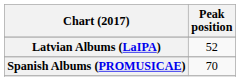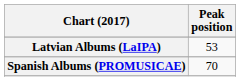 <table class="wikitable sortable plainrowheaders" style="text-align:center">
 <tr>
 <th scope="col">Chart (2017)</th>
 <th scope="col">Peak<br>position</th>
 </tr>
 <tr>
 </tr>
 <tr>
 </tr>
 <tr>
 </tr>
 <tr>
 </tr>
 <tr>
 </tr>
 <tr>
 </tr>
 <tr>
 </tr>
 <tr>
 </tr>
 <tr>
 <th scope="row">Latvian Albums (<a href='#'>LaIPA</a>)</th>
-<td>52</td>
+<td>53</td>
 </tr>
 <tr>
 </tr>
 <tr>
 </tr>
 <tr>
 <th scope="row">Spanish Albums (<a href='#'>PROMUSICAE</a>)</th>
 <td>70</td>
 </tr>
 <tr>
 </tr>
 <tr>
 </tr>
 </table>
